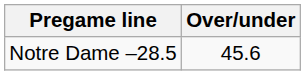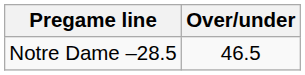 <table class="wikitable">
 <tr align="center">
 <th style=>Pregame line</th>
 <th style=>Over/under</th>
 </tr>
 <tr align="center">
 <td>Notre Dame –28.5</td>
-<td>45.6</td>
+<td>46.5</td>
 </tr>
 </table>
